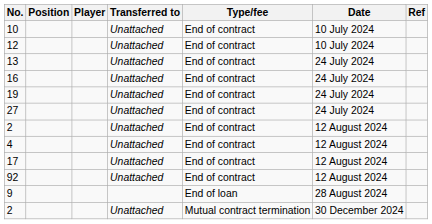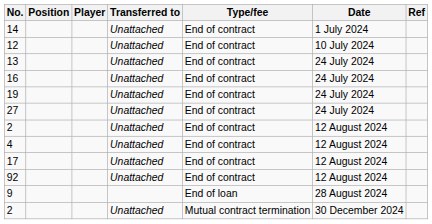 <table class="wikitable plainrowheaders sortable" style="text-align:center; text-align:left">
 <tr>
 <th scope="col">No.</th>
 <th scope="col">Position</th>
 <th scope="col">Player</th>
 <th scope="col">Transferred to</th>
 <th scope="col">Type/fee</th>
 <th scope="col">Date</th>
 <th scope="col" class="unsortable">Ref</th>
 </tr>
 <tr>
-<td>10</td>
+<td>14</td>
 <td></td>
 <td align=left></td>
 <td><em>Unattached</em></td>
 <td>End of contract</td>
-<td>10 July 2024</td>
+<td>1 July 2024</td>
 <td></td>
 </tr>
 <tr>
 <td>12</td>
 <td></td>
 <td align=left></td>
 <td><em>Unattached</em></td>
 <td>End of contract</td>
 <td>10 July 2024</td>
 <td></td>
 </tr>
 <tr>
 <td>13</td>
 <td></td>
 <td align=left></td>
 <td><em>Unattached</em></td>
 <td>End of contract</td>
 <td>24 July 2024</td>
 <td></td>
 </tr>
 <tr>
 <td>16</td>
 <td></td>
 <td align=left></td>
 <td><em>Unattached</em></td>
 <td>End of contract</td>
 <td>24 July 2024</td>
 <td></td>
 </tr>
 <tr>
 <td>19</td>
 <td></td>
 <td align=left></td>
 <td><em>Unattached</em></td>
 <td>End of contract</td>
 <td>24 July 2024</td>
 <td></td>
 </tr>
 <tr>
 <td>27</td>
 <td></td>
 <td align=left></td>
 <td><em>Unattached</em></td>
 <td>End of contract</td>
 <td>24 July 2024</td>
 <td></td>
 </tr>
 <tr>
 <td>2</td>
 <td></td>
 <td align=left></td>
 <td><em>Unattached</em></td>
 <td>End of contract</td>
 <td>12 August 2024</td>
 <td></td>
 </tr>
 <tr>
 <td>4</td>
 <td></td>
 <td align=left></td>
 <td><em>Unattached</em></td>
 <td>End of contract</td>
 <td>12 August 2024</td>
 <td></td>
 </tr>
 <tr>
 <td>17</td>
 <td></td>
 <td align=left></td>
 <td><em>Unattached</em></td>
 <td>End of contract</td>
 <td>12 August 2024</td>
 <td></td>
 </tr>
 <tr>
 <td>92</td>
 <td></td>
 <td align=left></td>
 <td><em>Unattached</em></td>
 <td>End of contract</td>
 <td>12 August 2024</td>
 <td></td>
 </tr>
 <tr>
 <td>9</td>
 <td></td>
 <td align=left></td>
 <td></td>
 <td>End of loan</td>
 <td>28 August 2024</td>
 <td></td>
 </tr>
 <tr>
 <td>2</td>
 <td></td>
 <td align=left></td>
 <td><em>Unattached</em></td>
 <td>Mutual contract termination</td>
 <td>30 December 2024</td>
 <td></td>
 </tr>
 </table>
